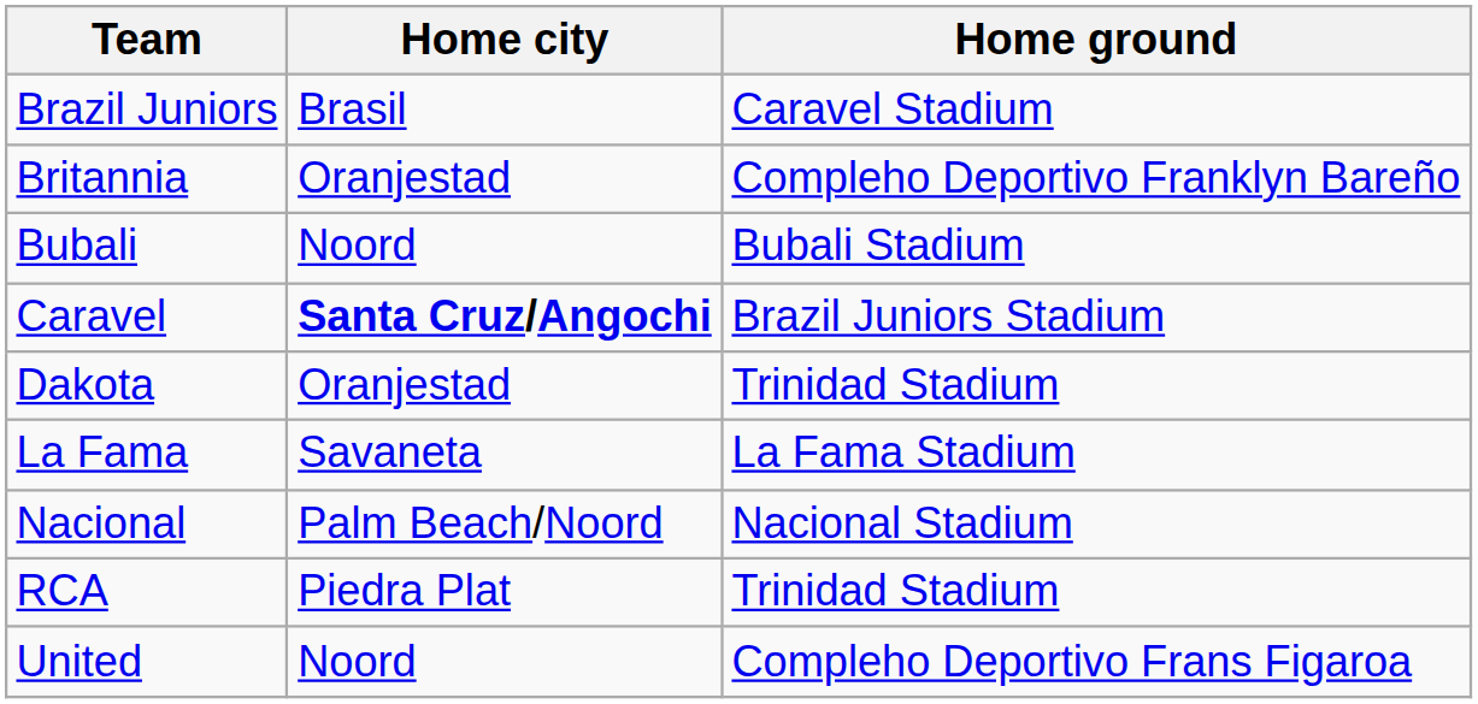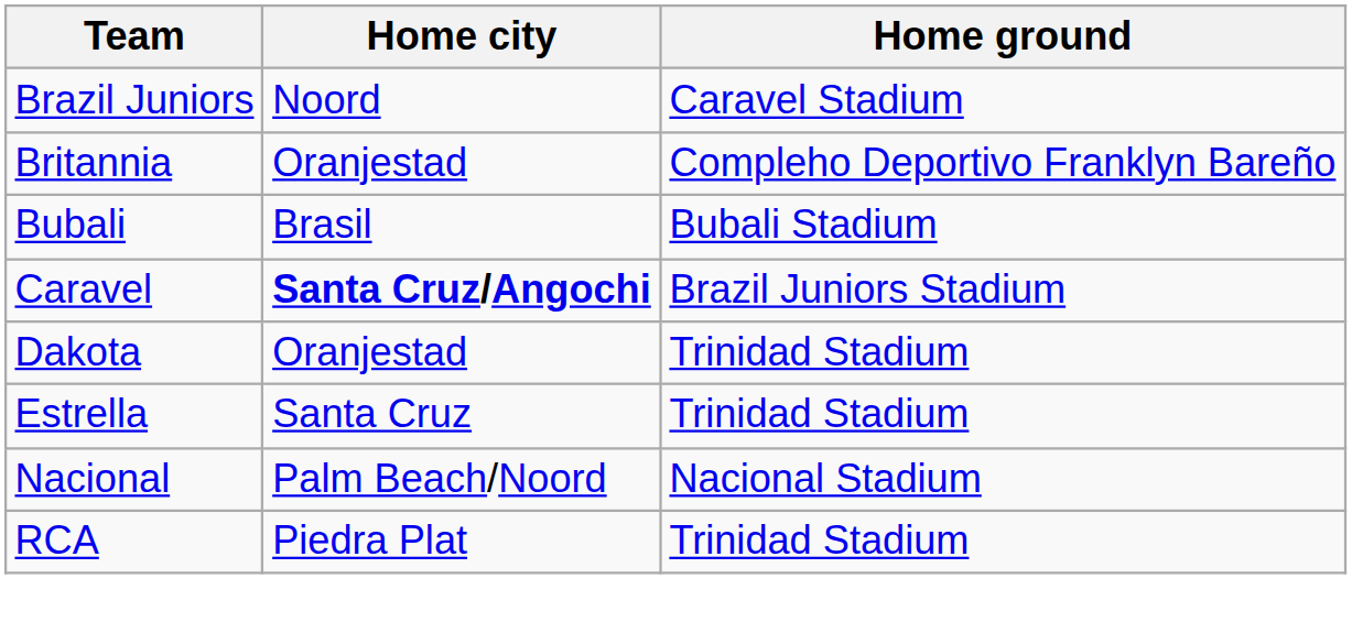 <table class="wikitable sortable">
 <tr>
 <th>Team</th>
 <th>Home city</th>
 <th>Home ground</th>
 </tr>
 <tr>
 <td><a href='#'>Brazil Juniors</a></td>
-<td><a href='#'>Brasil</a></td>
+<td><a href='#'>Noord</a></td>
 <td><a href='#'>Caravel Stadium</a></td>
 </tr>
 <tr>
 <td><a href='#'>Britannia</a></td>
 <td><a href='#'>Oranjestad</a></td>
 <td><a href='#'>Compleho Deportivo Franklyn Bareño</a></td>
 </tr>
 <tr>
 <td><a href='#'>Bubali</a></td>
-<td><a href='#'>Noord</a></td>
+<td><a href='#'>Brasil</a></td>
 <td><a href='#'>Bubali Stadium</a></td>
 </tr>
 <tr>
 <td><a href='#'>Caravel</a></td>
 <td><strong><a href='#'>Santa Cruz</a>/<a href='#'>Angochi</a></strong></td>
 <td><a href='#'>Brazil Juniors Stadium</a></td>
 </tr>
 <tr>
 <td><a href='#'>Dakota</a></td>
 <td><a href='#'>Oranjestad</a></td>
 <td><a href='#'>Trinidad Stadium</a></td>
 </tr>
 <tr>
-<td><a href='#'>La Fama</a></td>
-<td><a href='#'>Savaneta</a></td>
-<td><a href='#'>La Fama Stadium</a></td>
+<td><a href='#'>Estrella</a></td>
+<td><a href='#'>Santa Cruz</a></td>
+<td><a href='#'>Trinidad Stadium</a></td>
 </tr>
 <tr>
 <td><a href='#'>Nacional</a></td>
 <td><a href='#'>Palm Beach</a>/<a href='#'>Noord</a></td>
 <td><a href='#'>Nacional Stadium</a></td>
 </tr>
 <tr>
 <td><a href='#'>RCA</a></td>
 <td><a href='#'>Piedra Plat</a></td>
 <td><a href='#'>Trinidad Stadium</a></td>
 </tr>
-<tr>
-<td><a href='#'>United</a></td>
-<td><a href='#'>Noord</a></td>
-<td><a href='#'>Compleho Deportivo Frans Figaroa</a></td>
-</tr>
 </table>
